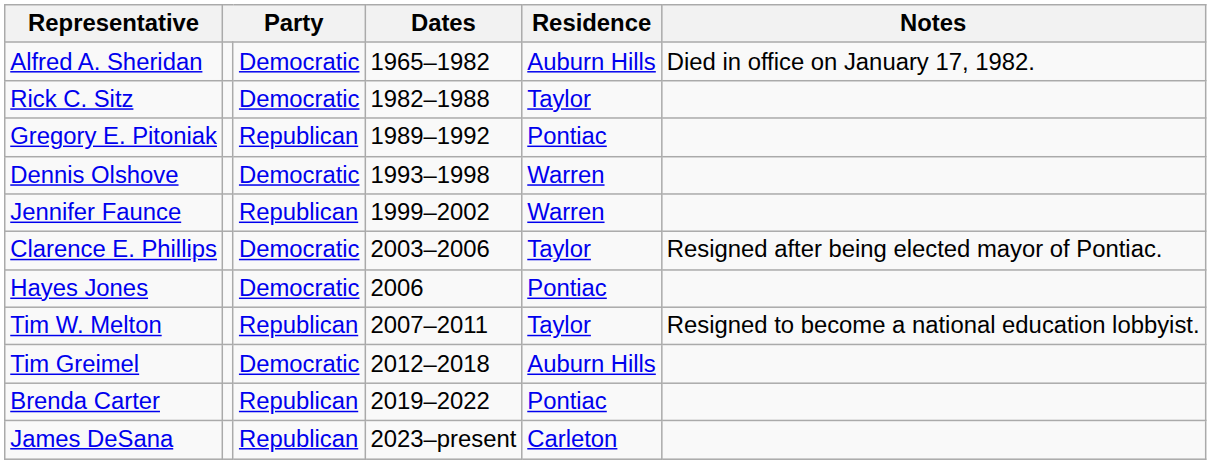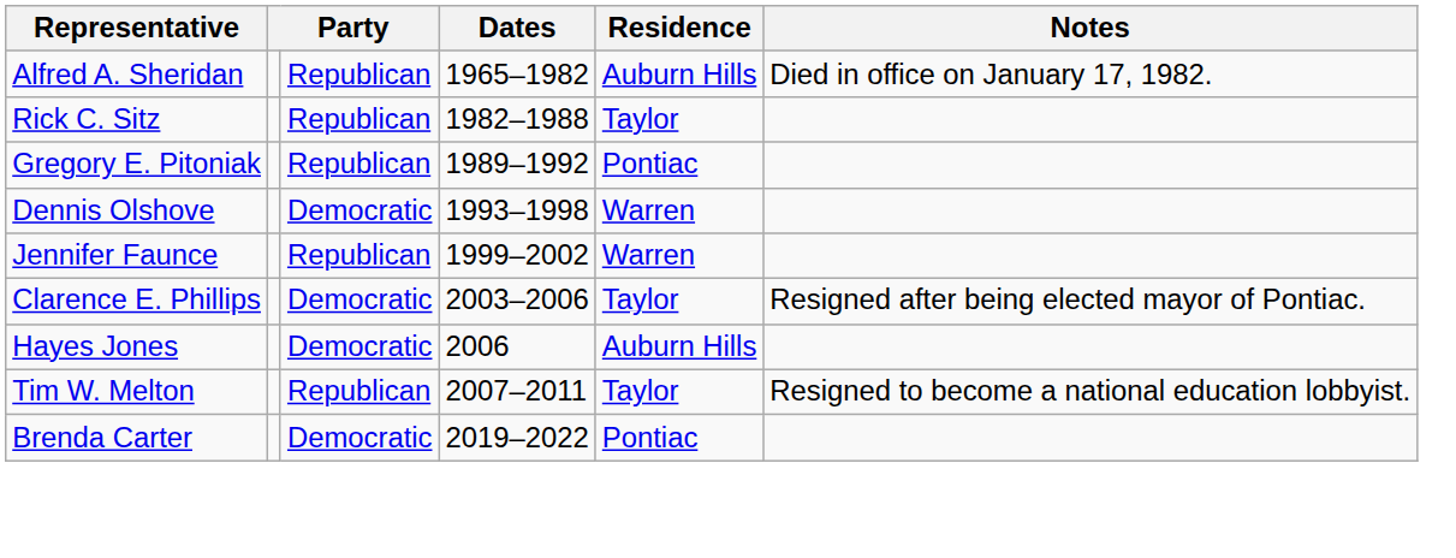 <table class=wikitable>
 <tr valign=bottom>
 <th>Representative</th>
 <th colspan="2">Party</th>
 <th>Dates</th>
 <th>Residence</th>
 <th>Notes</th>
 </tr>
 <tr>
 <td><a href='#'>Alfred A. Sheridan</a></td>
 <td bgcolor=></td>
-<td><a href='#'>Democratic</a></td>
+<td><a href='#'>Republican</a></td>
 <td>1965–1982</td>
 <td><a href='#'>Auburn Hills</a></td>
 <td>Died in office on January 17, 1982.</td>
 </tr>
 <tr>
 <td><a href='#'>Rick C. Sitz</a></td>
 <td bgcolor=></td>
-<td><a href='#'>Democratic</a></td>
+<td><a href='#'>Republican</a></td>
 <td>1982–1988</td>
 <td><a href='#'>Taylor</a></td>
 <td></td>
 </tr>
 <tr>
 <td><a href='#'>Gregory E. Pitoniak</a></td>
 <td bgcolor=></td>
 <td><a href='#'>Republican</a></td>
 <td>1989–1992</td>
 <td><a href='#'>Pontiac</a></td>
 <td></td>
 </tr>
 <tr>
 <td><a href='#'>Dennis Olshove</a></td>
 <td bgcolor=></td>
 <td><a href='#'>Democratic</a></td>
 <td>1993–1998</td>
 <td><a href='#'>Warren</a></td>
 <td></td>
 </tr>
 <tr>
 <td><a href='#'>Jennifer Faunce</a></td>
 <td bgcolor=></td>
 <td><a href='#'>Republican</a></td>
 <td>1999–2002</td>
 <td><a href='#'>Warren</a></td>
 <td></td>
 </tr>
 <tr>
 <td><a href='#'>Clarence E. Phillips</a></td>
 <td bgcolor=></td>
 <td><a href='#'>Democratic</a></td>
 <td>2003–2006</td>
 <td><a href='#'>Taylor</a></td>
 <td>Resigned after being elected mayor of Pontiac.</td>
 </tr>
 <tr>
 <td><a href='#'>Hayes Jones</a></td>
 <td bgcolor=></td>
 <td><a href='#'>Democratic</a></td>
 <td>2006</td>
-<td><a href='#'>Pontiac</a></td>
+<td><a href='#'>Auburn Hills</a></td>
 <td></td>
 </tr>
 <tr>
 <td><a href='#'>Tim W. Melton</a></td>
 <td bgcolor=></td>
 <td><a href='#'>Republican</a></td>
 <td>2007–2011</td>
 <td><a href='#'>Taylor</a></td>
 <td>Resigned to become a national education lobbyist.</td>
 </tr>
 <tr>
-<td><a href='#'>Tim Greimel</a></td>
+<td><a href='#'>Brenda Carter</a></td>
 <td bgcolor=></td>
 <td><a href='#'>Democratic</a></td>
-<td>2012–2018</td>
-<td><a href='#'>Auburn Hills</a></td>
-<td></td>
-</tr>
-<tr>
-<td><a href='#'>Brenda Carter</a></td>
-<td bgcolor=></td>
-<td><a href='#'>Republican</a></td>
 <td>2019–2022</td>
 <td><a href='#'>Pontiac</a></td>
 <td></td>
 </tr>
-<tr>
-<td><a href='#'>James DeSana</a></td>
-<td bgcolor=></td>
-<td><a href='#'>Republican</a></td>
-<td>2023–present</td>
-<td><a href='#'>Carleton</a></td>
-<td></td>
-</tr>
 </table>
